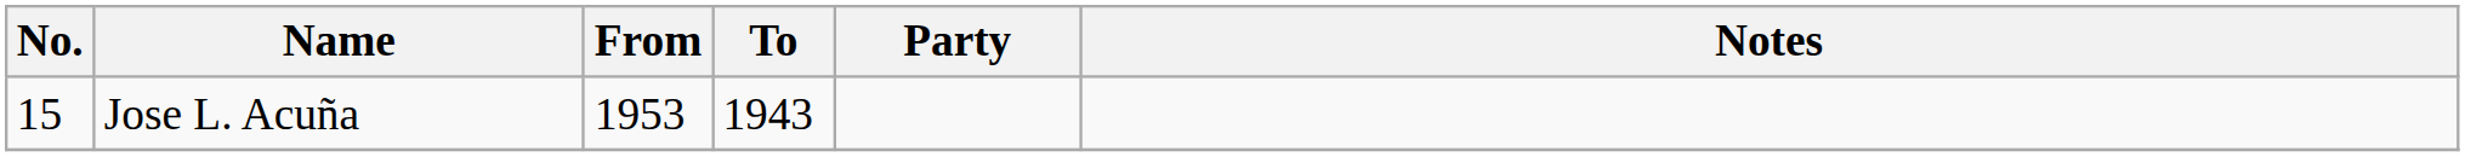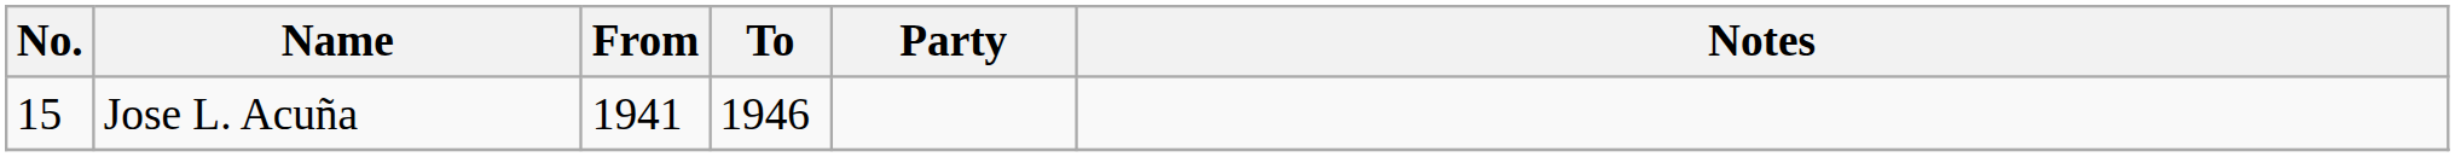 <table class="wikitable" style="float:center; ">
 <tr>
 <th width="3%">No.</th>
 <th width="20%">Name</th>
 <th width="5%" align="center">From</th>
 <th width="5%">To</th>
 <th width="10%">Party</th>
 <th>Notes</th>
 </tr>
 <tr>
 <td>15</td>
 <td>Jose L. Acuña</td>
-<td>1953</td>
-<td>1943</td>
+<td>1941</td>
+<td>1946</td>
 <td></td>
 <td></td>
 </tr>
 <tr>
 </tr>
 </table>
